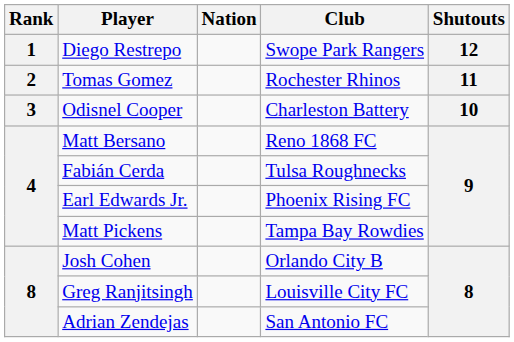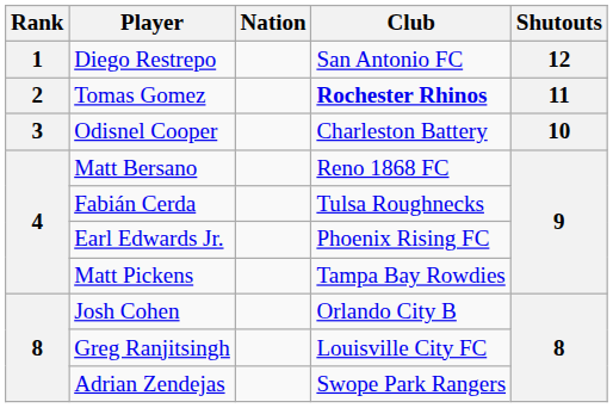 <table class="wikitable">
 <tr>
 <th>Rank</th>
 <th>Player</th>
 <th>Nation</th>
 <th>Club</th>
 <th>Shutouts</th>
 </tr>
 <tr>
 <th>1</th>
 <td><a href='#'>Diego Restrepo</a></td>
 <td></td>
-<td><a href='#'>Swope Park Rangers</a></td>
+<td><a href='#'>San Antonio FC</a></td>
 <th>12</th>
 </tr>
 <tr>
 <th>2</th>
 <td><a href='#'>Tomas Gomez</a></td>
 <td></td>
-<td><a href='#'>Rochester Rhinos</a></td>
+<td><strong><a href='#'>Rochester Rhinos</a></strong></td>
 <th>11</th>
 </tr>
 <tr>
 <th>3</th>
 <td><a href='#'>Odisnel Cooper</a></td>
 <td></td>
 <td><a href='#'>Charleston Battery</a></td>
 <th>10</th>
 </tr>
 <tr>
 <th rowspan=4>4</th>
 <td><a href='#'>Matt Bersano</a></td>
 <td></td>
 <td><a href='#'>Reno 1868 FC</a></td>
 <th rowspan=4>9</th>
 </tr>
 <tr>
 <td><a href='#'>Fabián Cerda</a></td>
 <td></td>
 <td><a href='#'>Tulsa Roughnecks</a></td>
 </tr>
 <tr>
 <td><a href='#'>Earl Edwards Jr.</a></td>
 <td></td>
 <td><a href='#'>Phoenix Rising FC</a></td>
 </tr>
 <tr>
 <td><a href='#'>Matt Pickens</a></td>
 <td></td>
 <td><a href='#'>Tampa Bay Rowdies</a></td>
 </tr>
 <tr>
 <th rowspan=3>8</th>
 <td><a href='#'>Josh Cohen</a></td>
 <td></td>
 <td><a href='#'>Orlando City B</a></td>
 <th rowspan=3>8</th>
 </tr>
 <tr>
 <td><a href='#'>Greg Ranjitsingh</a></td>
 <td></td>
 <td><a href='#'>Louisville City FC</a></td>
 </tr>
 <tr>
 <td><a href='#'>Adrian Zendejas</a></td>
 <td></td>
-<td><a href='#'>San Antonio FC</a></td>
+<td><a href='#'>Swope Park Rangers</a></td>
 </tr>
 </table>
